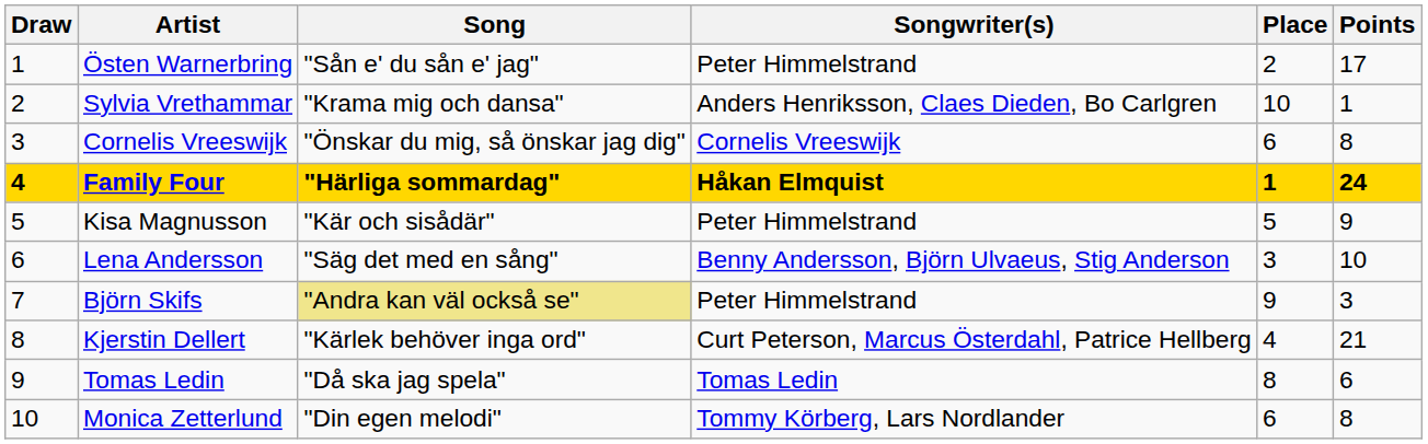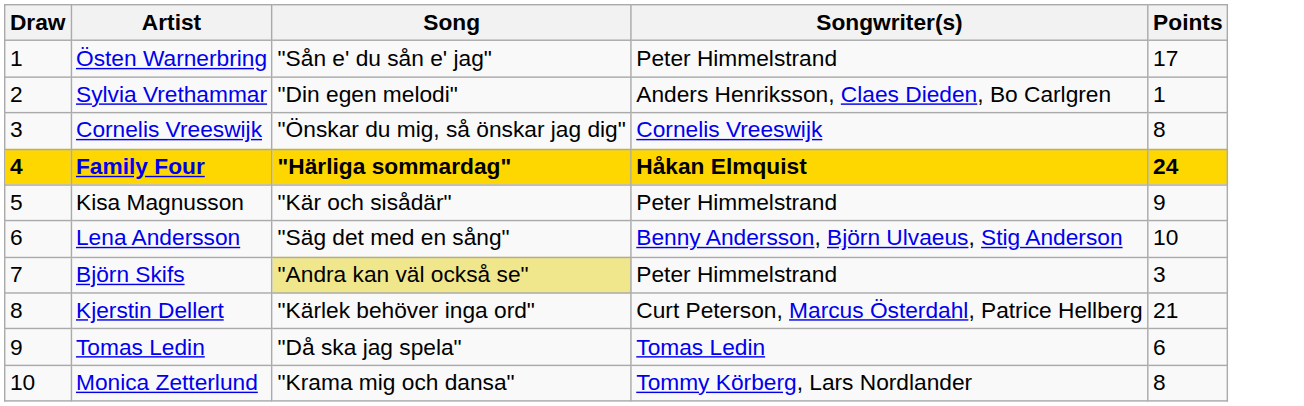 <table class="sortable wikitable">
 <tr>
 <th>Draw</th>
 <th>Artist</th>
 <th>Song</th>
 <th>Songwriter(s)</th>
-<th>Place</th>
 <th>Points</th>
 </tr>
 <tr --->
 <td>1</td>
 <td><a href='#'>Östen Warnerbring</a></td>
 <td>"Sån e' du sån e' jag"</td>
 <td>Peter Himmelstrand</td>
-<td>2</td>
 <td>17</td>
 </tr>
 <tr --->
 <td>2</td>
 <td><a href='#'>Sylvia Vrethammar</a></td>
-<td>"Krama mig och dansa"</td>
+<td>"Din egen melodi"</td>
 <td>Anders Henriksson, <a href='#'>Claes Dieden</a>, Bo Carlgren</td>
-<td>10</td>
 <td>1</td>
 </tr>
 <tr --->
 <td>3</td>
 <td><a href='#'>Cornelis Vreeswijk</a></td>
 <td>"Önskar du mig, så önskar jag dig"</td>
 <td><a href='#'>Cornelis Vreeswijk</a></td>
-<td>6</td>
 <td>8</td>
 </tr>
 <tr style="font-weight:bold;background:gold;">
 <td>4</td>
 <td><a href='#'>Family Four</a></td>
 <td>"Härliga sommardag"</td>
 <td>Håkan Elmquist</td>
-<td>1</td>
 <td>24</td>
 </tr>
 <tr --->
 <td>5</td>
 <td>Kisa Magnusson</td>
 <td>"Kär och sisådär"</td>
 <td>Peter Himmelstrand</td>
-<td>5</td>
 <td>9</td>
 </tr>
 <tr --->
 <td>6</td>
 <td><a href='#'>Lena Andersson</a></td>
 <td>"Säg det med en sång"</td>
 <td><a href='#'>Benny Andersson</a>, <a href='#'>Björn Ulvaeus</a>, <a href='#'>Stig Anderson</a></td>
-<td>3</td>
 <td>10</td>
 </tr>
 <tr --->
 <td>7</td>
 <td><a href='#'>Björn Skifs</a></td>
 <td style="background: khaki;">"Andra kan väl också se"</td>
 <td>Peter Himmelstrand</td>
-<td>9</td>
 <td>3</td>
 </tr>
 <tr --->
 <td>8</td>
 <td><a href='#'>Kjerstin Dellert</a></td>
 <td>"Kärlek behöver inga ord"</td>
 <td>Curt Peterson, <a href='#'>Marcus Österdahl</a>, Patrice Hellberg</td>
-<td>4</td>
 <td>21</td>
 </tr>
 <tr --->
 <td>9</td>
 <td><a href='#'>Tomas Ledin</a></td>
 <td>"Då ska jag spela"</td>
 <td><a href='#'>Tomas Ledin</a></td>
-<td>8</td>
 <td>6</td>
 </tr>
 <tr --->
 <td>10</td>
 <td><a href='#'>Monica Zetterlund</a></td>
-<td>"Din egen melodi"</td>
+<td>"Krama mig och dansa"</td>
 <td><a href='#'>Tommy Körberg</a>, Lars Nordlander</td>
-<td>6</td>
 <td>8</td>
 </tr>
 </table>
